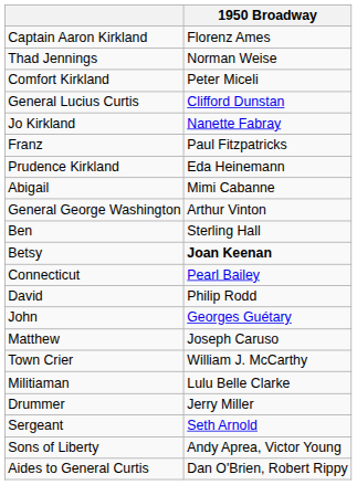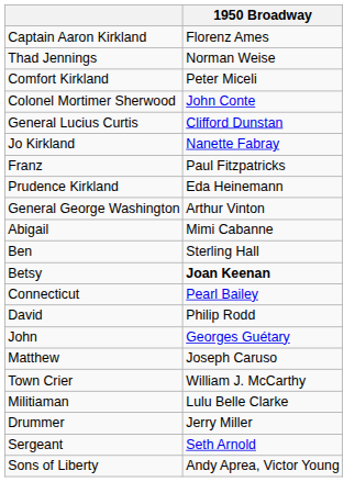 <table class="wikitable">
 <tr>
 <th></th>
 <th>1950 Broadway</th>
 </tr>
 <tr>
 <td>Captain Aaron Kirkland</td>
 <td>Florenz Ames</td>
 </tr>
 <tr>
 <td>Thad Jennings</td>
 <td>Norman Weise</td>
 </tr>
 <tr>
 <td>Comfort Kirkland</td>
 <td>Peter Miceli</td>
 </tr>
 <tr>
+<td>Colonel Mortimer Sherwood</td>
+<td><a href='#'>John Conte</a></td>
+</tr>
+<tr>
 <td>General Lucius Curtis</td>
 <td><a href='#'>Clifford Dunstan</a></td>
 </tr>
 <tr>
 <td>Jo Kirkland</td>
 <td><a href='#'>Nanette Fabray</a></td>
 </tr>
 <tr>
 <td>Franz</td>
 <td>Paul Fitzpatricks</td>
 </tr>
 <tr>
 <td>Prudence Kirkland</td>
 <td>Eda Heinemann</td>
 </tr>
 <tr>
+<td>General George Washington</td>
+<td>Arthur Vinton</td>
+</tr>
+<tr>
 <td>Abigail</td>
 <td>Mimi Cabanne</td>
-</tr>
-<tr>
-<td>General George Washington</td>
-<td>Arthur Vinton</td>
 </tr>
 <tr>
 <td>Ben</td>
 <td>Sterling Hall</td>
 </tr>
 <tr>
 <td>Betsy</td>
 <td><strong>Joan Keenan</strong></td>
 </tr>
 <tr>
 <td>Connecticut</td>
 <td><a href='#'>Pearl Bailey</a></td>
 </tr>
 <tr>
 <td>David</td>
 <td>Philip Rodd</td>
 </tr>
 <tr>
 <td>John</td>
 <td><a href='#'>Georges Guétary</a></td>
 </tr>
 <tr>
 <td>Matthew</td>
 <td>Joseph Caruso</td>
 </tr>
 <tr>
 <td>Town Crier</td>
 <td>William J. McCarthy</td>
 </tr>
 <tr>
 <td>Militiaman</td>
 <td>Lulu Belle Clarke</td>
 </tr>
 <tr>
 <td>Drummer</td>
 <td>Jerry Miller</td>
 </tr>
 <tr>
 <td>Sergeant</td>
 <td><a href='#'>Seth Arnold</a></td>
 </tr>
 <tr>
 <td>Sons of Liberty</td>
 <td>Andy Aprea, Victor Young</td>
 </tr>
-<tr>
-<td>Aides to General Curtis</td>
-<td>Dan O'Brien, Robert Rippy</td>
-</tr>
 </table>
